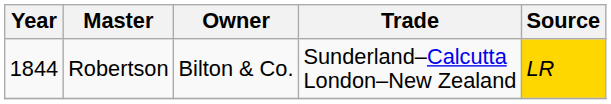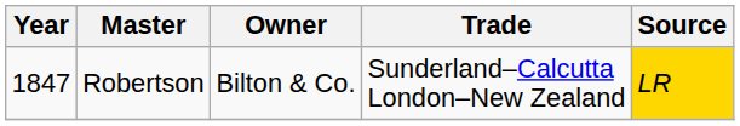 <table class=" wikitable">
 <tr>
 <th>Year</th>
 <th>Master</th>
 <th>Owner</th>
 <th>Trade</th>
 <th>Source</th>
 </tr>
 <tr>
-<td>1844</td>
+<td>1847</td>
 <td>Robertson</td>
 <td>Bilton & Co.</td>
 <td>Sunderland–<a href='#'>Calcutta</a><br>London–New Zealand</td>
 <td style="background: gold;"><em>LR</em></td>
 </tr>
 <tr>
 </tr>
 </table>
